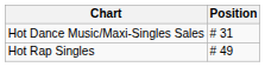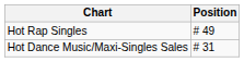 <table class="wikitable">
 <tr>
 <th align="left">Chart</th>
 <th align="left">Position</th>
 </tr>
 <tr>
+<td align="left">Hot Rap Singles</td>
+<td align="left"># 49</td>
+</tr>
+<tr>
 <td align="left">Hot Dance Music/Maxi-Singles Sales</td>
 <td align="left"># 31</td>
 </tr>
-<tr>
-<td align="left">Hot Rap Singles</td>
-<td align="left"># 49</td>
-</tr>
 </table>
